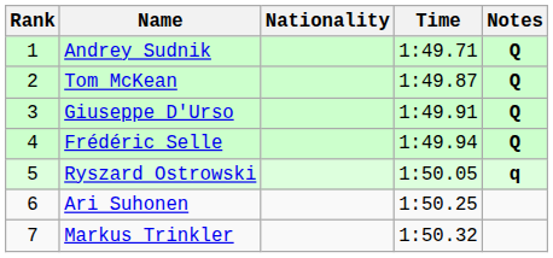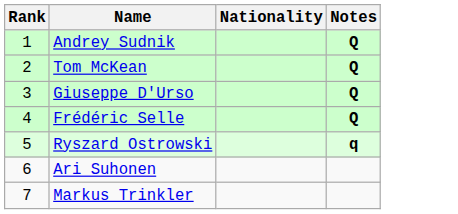 <table class="wikitable sortable" style="text-align:center">
 <tr>
 <th>Rank</th>
 <th>Name</th>
 <th>Nationality</th>
-<th>Time</th>
 <th>Notes</th>
 </tr>
 <tr bgcolor=ccffcc>
 <td>1</td>
 <td align=left><a href='#'>Andrey Sudnik</a></td>
 <td align=left></td>
-<td>1:49.71</td>
 <td><strong>Q</strong></td>
 </tr>
 <tr bgcolor=ccffcc>
 <td>2</td>
 <td align=left><a href='#'>Tom McKean</a></td>
 <td align=left></td>
-<td>1:49.87</td>
 <td><strong>Q</strong></td>
 </tr>
 <tr bgcolor=ccffcc>
 <td>3</td>
 <td align=left><a href='#'>Giuseppe D'Urso</a></td>
 <td align=left></td>
-<td>1:49.91</td>
 <td><strong>Q</strong></td>
 </tr>
 <tr bgcolor=ccffcc>
 <td>4</td>
 <td align=left><a href='#'>Frédéric Selle</a></td>
 <td align=left></td>
-<td>1:49.94</td>
 <td><strong>Q</strong></td>
 </tr>
 <tr bgcolor=ddffdd>
 <td>5</td>
 <td align=left><a href='#'>Ryszard Ostrowski</a></td>
 <td align=left></td>
-<td>1:50.05</td>
 <td><strong>q</strong></td>
 </tr>
 <tr>
 <td>6</td>
 <td align=left><a href='#'>Ari Suhonen</a></td>
 <td align=left></td>
-<td>1:50.25</td>
 <td></td>
 </tr>
 <tr>
 <td>7</td>
 <td align=left><a href='#'>Markus Trinkler</a></td>
 <td align=left></td>
-<td>1:50.32</td>
 <td></td>
 </tr>
 </table>
